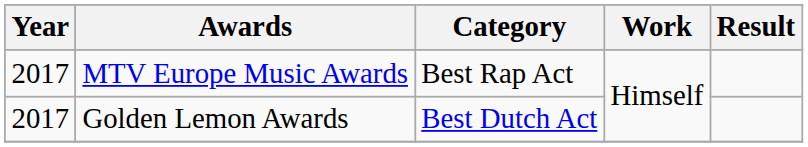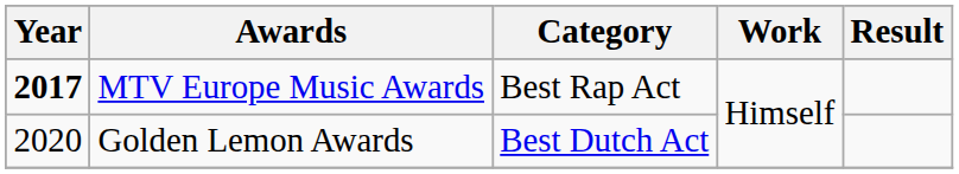 <table class="wikitable sortable">
 <tr>
 <th>Year</th>
 <th>Awards</th>
 <th>Category</th>
 <th>Work</th>
 <th>Result</th>
 </tr>
 <tr>
-<td>2017</td>
+<td><strong>2017</strong></td>
 <td><a href='#'>MTV Europe Music Awards</a></td>
 <td>Best Rap Act</td>
 <td rowspan="2">Himself</td>
 <td></td>
 </tr>
 <tr>
-<td>2017</td>
+<td>2020</td>
 <td>Golden Lemon Awards</td>
 <td><a href='#'>Best Dutch Act</a></td>
 <td></td>
 </tr>
 <tr>
 </tr>
 </table>
